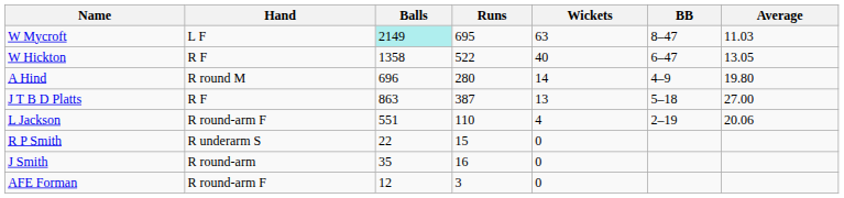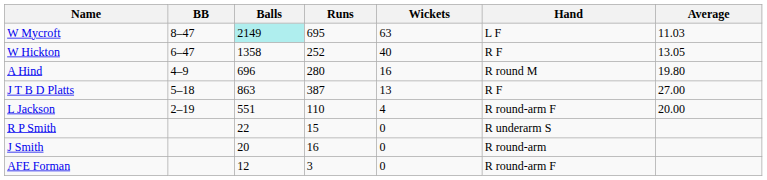 <table class="wikitable sortable" width="80%">
 <tr bgcolor="#efefef">
 <th>Name</th>
-<th>Hand</th>
+<th>BB</th>
 <th>Balls</th>
 <th>Runs</th>
 <th>Wickets</th>
-<th>BB</th>
+<th>Hand</th>
 <th>Average</th>
 </tr>
 <tr>
 <td><a href='#'>W Mycroft</a></td>
-<td>L F</td>
+<td>8–47</td>
 <td style="background: paleturquoise;">2149</td>
 <td>695</td>
 <td>63</td>
-<td>8–47</td>
+<td>L F</td>
 <td>11.03</td>
 </tr>
 <tr>
 <td><a href='#'>W Hickton</a></td>
+<td>6–47</td>
+<td>1358</td>
+<td>252</td>
+<td>40</td>
 <td>R F</td>
-<td>1358</td>
-<td>522</td>
-<td>40</td>
-<td>6–47</td>
 <td>13.05</td>
 </tr>
 <tr>
 <td><a href='#'>A Hind</a></td>
-<td>R round M</td>
+<td>4–9</td>
 <td>696</td>
 <td>280</td>
-<td>14</td>
-<td>4–9</td>
+<td>16</td>
+<td>R round M</td>
 <td>19.80</td>
 </tr>
 <tr>
 <td><a href='#'>J T B D Platts</a></td>
-<td>R F</td>
+<td>5–18</td>
 <td>863</td>
 <td>387</td>
 <td>13</td>
-<td>5–18</td>
+<td>R F</td>
 <td>27.00</td>
 </tr>
 <tr>
 <td><a href='#'>L Jackson</a></td>
-<td>R round-arm F</td>
+<td>2–19</td>
 <td>551</td>
 <td>110</td>
 <td>4</td>
-<td>2–19</td>
-<td>20.06</td>
+<td>R round-arm F</td>
+<td>20.00</td>
 </tr>
 <tr>
 <td><a href='#'>R P Smith</a></td>
-<td>R underarm S</td>
+<td></td>
 <td>22</td>
 <td>15</td>
 <td>0</td>
-<td></td>
+<td>R underarm S</td>
 <td></td>
 </tr>
 <tr>
 <td><a href='#'>J Smith</a></td>
-<td>R round-arm</td>
-<td>35</td>
+<td></td>
+<td>20</td>
 <td>16</td>
 <td>0</td>
-<td></td>
+<td>R round-arm</td>
 <td></td>
 </tr>
 <tr>
 <td><a href='#'>AFE Forman</a></td>
-<td>R round-arm F</td>
+<td></td>
 <td>12</td>
 <td>3</td>
 <td>0</td>
-<td></td>
+<td>R round-arm F</td>
 <td></td>
 </tr>
 </table>
